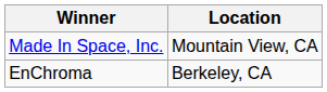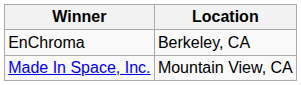 <table class="wikitable">
 <tr>
 <th>Winner</th>
 <th>Location</th>
 </tr>
 <tr>
+<td>EnChroma</td>
+<td>Berkeley, CA</td>
+</tr>
+<tr>
 <td><a href='#'>Made In Space, Inc.</a></td>
 <td>Mountain View, CA</td>
 </tr>
-<tr>
-<td>EnChroma</td>
-<td>Berkeley, CA</td>
-</tr>
 </table>
